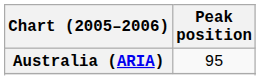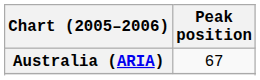 <table class="wikitable sortable plainrowheaders" style="text-align:center">
 <tr>
 <th scope="col">Chart (2005–2006)</th>
 <th scope="col">Peak<br>position</th>
 </tr>
 <tr>
 <th scope="row">Australia (<a href='#'>ARIA</a>)</th>
-<td>95</td>
+<td>67</td>
 </tr>
 <tr>
 </tr>
 <tr>
 </tr>
 <tr>
 </tr>
 <tr>
 </tr>
 <tr>
 </tr>
 <tr>
 </tr>
 </table>
